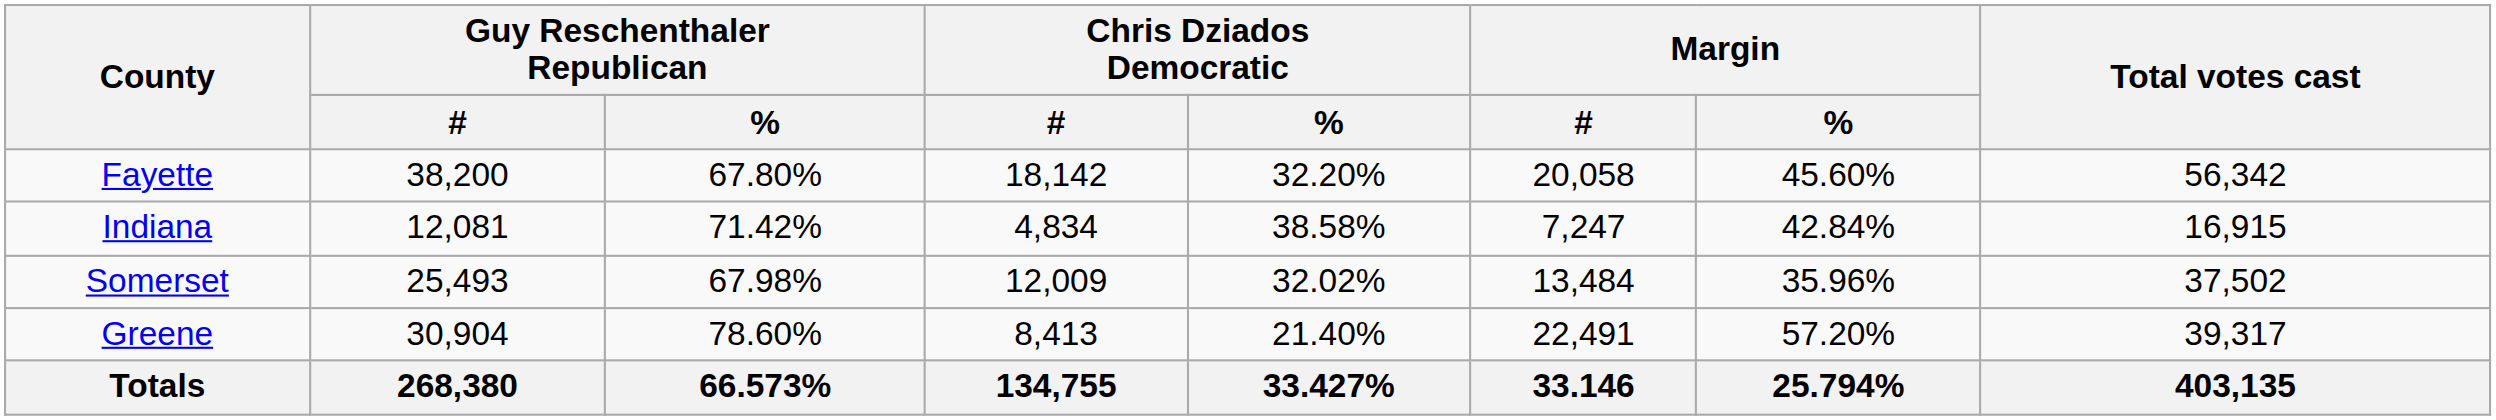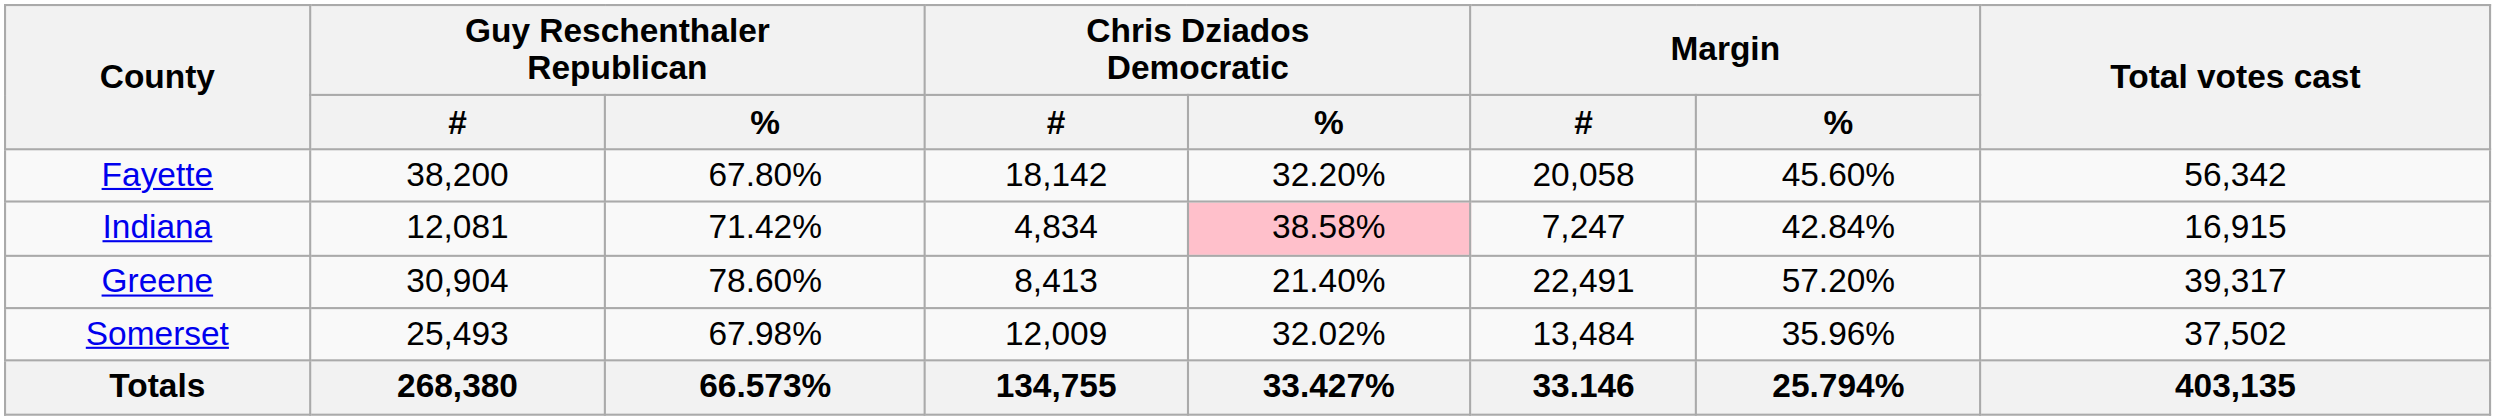 <table width="60%"  class="wikitable sortable" style="text-align:center">
 <tr>
 <th rowspan="2">County</th>
 <th style="text-align:center;" colspan="2">Guy Reschenthaler<br>Republican</th>
 <th style="text-align:center;" colspan="2">Chris Dziados<br>Democratic</th>
 <th style="text-align:center;" colspan="2">Margin</th>
 <th rowspan="2" style="text-align:center;">Total votes cast</th>
 </tr>
 <tr>
 <th style="text-align:center;" data-sort-type="number">#</th>
 <th style="text-align:center;" data-sort-type="number">%</th>
 <th style="text-align:center;" data-sort-type="number">#</th>
 <th style="text-align:center;" data-sort-type="number">%</th>
 <th style="text-align:center;" data-sort-type="number">#</th>
 <th style="text-align:center;" data-sort-type="number">%</th>
 </tr>
 <tr style="text-align:center;">
 <td><a href='#'>Fayette</a></td>
 <td>38,200</td>
 <td>67.80%</td>
 <td>18,142</td>
 <td>32.20%</td>
 <td>20,058</td>
 <td>45.60%</td>
 <td>56,342</td>
 </tr>
 <tr style="text-align:center;">
 <td><a href='#'>Indiana</a></td>
 <td>12,081</td>
 <td>71.42%</td>
 <td>4,834</td>
-<td>38.58%</td>
+<td style="background: pink;">38.58%</td>
 <td>7,247</td>
 <td>42.84%</td>
 <td>16,915</td>
+</tr>
+<tr style="text-align:center;">
+<td><a href='#'>Greene</a></td>
+<td>30,904</td>
+<td>78.60%</td>
+<td>8,413</td>
+<td>21.40%</td>
+<td>22,491</td>
+<td>57.20%</td>
+<td>39,317</td>
 </tr>
 <tr style="text-align:center;">
 <td><a href='#'>Somerset</a></td>
 <td>25,493</td>
 <td>67.98%</td>
 <td>12,009</td>
 <td>32.02%</td>
 <td>13,484</td>
 <td>35.96%</td>
 <td>37,502</td>
 </tr>
 <tr style="text-align:center;">
-<td><a href='#'>Greene</a></td>
-<td>30,904</td>
-<td>78.60%</td>
-<td>8,413</td>
-<td>21.40%</td>
-<td>22,491</td>
-<td>57.20%</td>
-<td>39,317</td>
-</tr>
-<tr style="text-align:center;">
 <th>Totals</th>
 <th>268,380</th>
 <th>66.573%</th>
 <th>134,755</th>
 <th>33.427%</th>
 <th>33.146</th>
 <th>25.794%</th>
 <th>403,135</th>
 </tr>
 </table>
